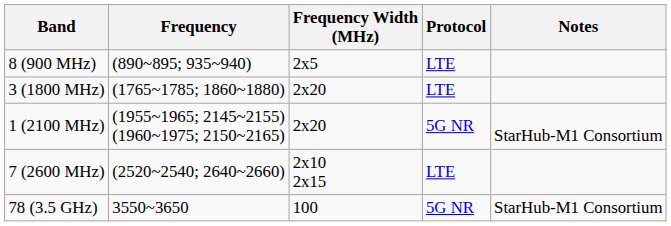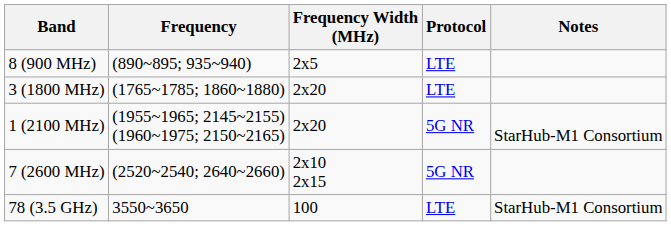 <table class="wikitable sortable">
 <tr>
 <th>Band</th>
 <th>Frequency</th>
 <th>Frequency Width<br>(MHz)</th>
 <th>Protocol</th>
 <th>Notes</th>
 </tr>
 <tr>
 <td>8 (900 MHz)</td>
 <td>(890~895; 935~940)</td>
 <td>2x5</td>
 <td><a href='#'>LTE</a></td>
 <td></td>
 </tr>
 <tr>
 <td>3 (1800 MHz)</td>
 <td>(1765~1785; 1860~1880)</td>
 <td>2x20</td>
 <td><a href='#'>LTE</a></td>
 <td></td>
 </tr>
 <tr>
 <td>1 (2100 MHz)</td>
 <td>(1955~1965; 2145~2155) <br> (1960~1975; 2150~2165)</td>
 <td>2x20</td>
 <td><a href='#'>5G NR</a></td>
 <td><br> StarHub-M1 Consortium</td>
 </tr>
 <tr>
 <td>7 (2600 MHz)</td>
 <td>(2520~2540; 2640~2660)</td>
 <td>2x10 <br> 2x15</td>
-<td><a href='#'>LTE</a></td>
+<td><a href='#'>5G NR</a></td>
 <td></td>
 </tr>
 <tr>
 <td>78 (3.5 GHz)</td>
 <td>3550~3650</td>
 <td>100</td>
-<td><a href='#'>5G NR</a></td>
+<td><a href='#'>LTE</a></td>
 <td>StarHub-M1 Consortium</td>
 </tr>
 </table>
